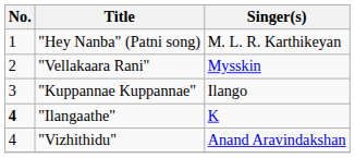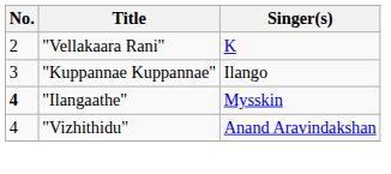 <table class="wikitable">
 <tr>
 <th>No.</th>
 <th>Title</th>
 <th>Singer(s)</th>
 </tr>
 <tr>
-<td>1</td>
-<td>"Hey Nanba" (Patni song)</td>
-<td>M. L. R. Karthikeyan</td>
-</tr>
-<tr>
 <td>2</td>
 <td>"Vellakaara Rani"</td>
-<td><a href='#'>Mysskin</a></td>
+<td><a href='#'>K</a></td>
 </tr>
 <tr>
 <td>3</td>
 <td>"Kuppannae Kuppannae"</td>
 <td>Ilango</td>
 </tr>
 <tr>
 <td><strong>4</strong></td>
 <td>"Ilangaathe"</td>
-<td><a href='#'>K</a></td>
+<td><a href='#'>Mysskin</a></td>
 </tr>
 <tr>
 <td>4</td>
 <td>"Vizhithidu"</td>
 <td><a href='#'>Anand Aravindakshan</a></td>
 </tr>
 <tr>
 </tr>
 </table>
